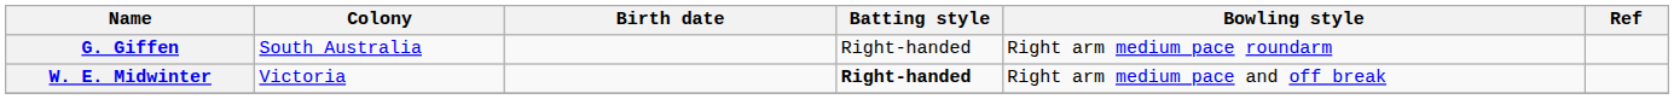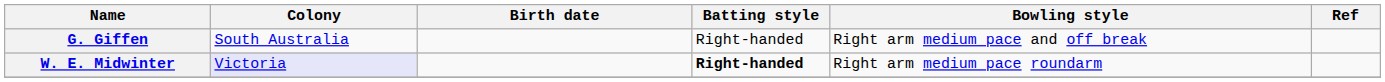 <table class="wikitable plainrowheaders" style="font-size:95%; width:90%;">
 <tr>
 <th scope="col" width="15%">Name</th>
 <th scope="col" width="15%">Colony</th>
 <th scope="col" width="20%">Birth date</th>
 <th scope="col" width="10%">Batting style</th>
 <th scope="col" width="35%">Bowling style</th>
 <th scope="col" width="5%">Ref</th>
 </tr>
 <tr>
 <th scope="row"><a href='#'>G. Giffen</a></th>
 <td><a href='#'>South Australia</a></td>
 <td></td>
 <td>Right-handed</td>
-<td>Right arm <a href='#'>medium pace</a> <a href='#'>roundarm</a></td>
+<td>Right arm <a href='#'>medium pace</a> and <a href='#'>off break</a></td>
 <td></td>
 </tr>
 <tr>
 <th scope="row"><a href='#'>W. E. Midwinter</a></th>
-<td><a href='#'>Victoria</a></td>
+<td style="background: lavender;"><a href='#'>Victoria</a></td>
 <td></td>
 <td><strong>Right-handed</strong></td>
-<td>Right arm <a href='#'>medium pace</a> and <a href='#'>off break</a></td>
+<td>Right arm <a href='#'>medium pace</a> <a href='#'>roundarm</a></td>
 <td></td>
 </tr>
 <tr>
 </tr>
 </table>
